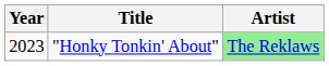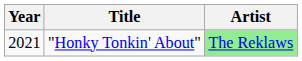 <table class="wikitable sortable">
 <tr>
 <th>Year</th>
 <th>Title</th>
 <th>Artist</th>
 </tr>
 <tr>
-<td>2023</td>
+<td>2021</td>
 <td>"<a href='#'>Honky Tonkin' About</a>"</td>
 <td style="background: lightgreen;"><a href='#'>The Reklaws</a><br> </td>
 </tr>
 </table>
